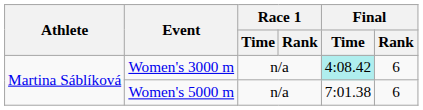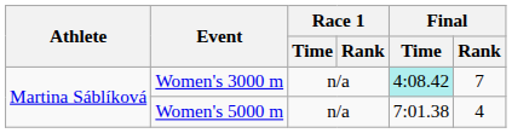 <table class="wikitable" style="font-size:90%">
 <tr>
 <th rowspan="2">Athlete</th>
 <th rowspan="2">Event</th>
 <th colspan="2">Race 1</th>
 <th colspan="2">Final</th>
 </tr>
 <tr>
 <th>Time</th>
 <th>Rank</th>
 <th>Time</th>
 <th>Rank</th>
 </tr>
 <tr>
 <td rowspan=2><a href='#'>Martina Sáblíková</a></td>
 <td><a href='#'>Women's 3000 m</a></td>
 <td colspan=2 align="center">n/a</td>
 <td align="center" style="background: paleturquoise;">4:08.42</td>
-<td align="center">6</td>
+<td align="center">7</td>
 </tr>
 <tr>
 <td><a href='#'>Women's 5000 m</a></td>
 <td colspan=2 align="center">n/a</td>
 <td align="center">7:01.38</td>
-<td align="center">6</td>
+<td align="center">4</td>
 </tr>
 </table>
